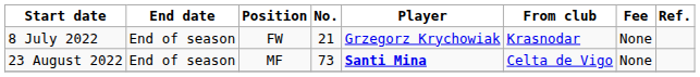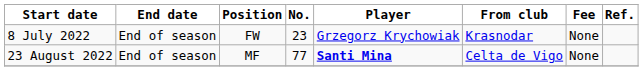 <table class="wikitable sortable">
 <tr>
 <th style="background:white; color:black;"><strong>Start date</strong></th>
 <th style="background:white; color:black;"><strong>End date</strong></th>
 <th style="background:white; color:black;"><strong>Position</strong></th>
 <th style="background:white; color:black;"><strong>No.</strong></th>
 <th style="background:white; color:black;"><strong>Player</strong></th>
 <th style="background:white; color:black;"><strong>From club</strong></th>
 <th style="background:white; color:black;"><strong>Fee</strong></th>
 <th style="background:white; color:black;"><strong>Ref.</strong></th>
 </tr>
 <tr>
 <td>8 July 2022</td>
 <td>End of season</td>
 <td style="text-align:center;">FW</td>
-<td style="text-align:center;">21</td>
+<td style="text-align:center;">23</td>
 <td style="text-align:left;"> <a href='#'>Grzegorz Krychowiak</a></td>
 <td style="text-align:left;"> <a href='#'>Krasnodar</a></td>
 <td>None</td>
 <td></td>
 </tr>
 <tr>
 <td>23 August 2022</td>
 <td>End of season</td>
 <td style="text-align:center;">MF</td>
-<td style="text-align:center;">73</td>
+<td style="text-align:center;">77</td>
 <td style="text-align:left;"><strong> <a href='#'>Santi Mina</a></strong></td>
 <td style="text-align:left;"> <a href='#'>Celta de Vigo</a></td>
 <td>None</td>
 <td></td>
 </tr>
 <tr>
 </tr>
 </table>
